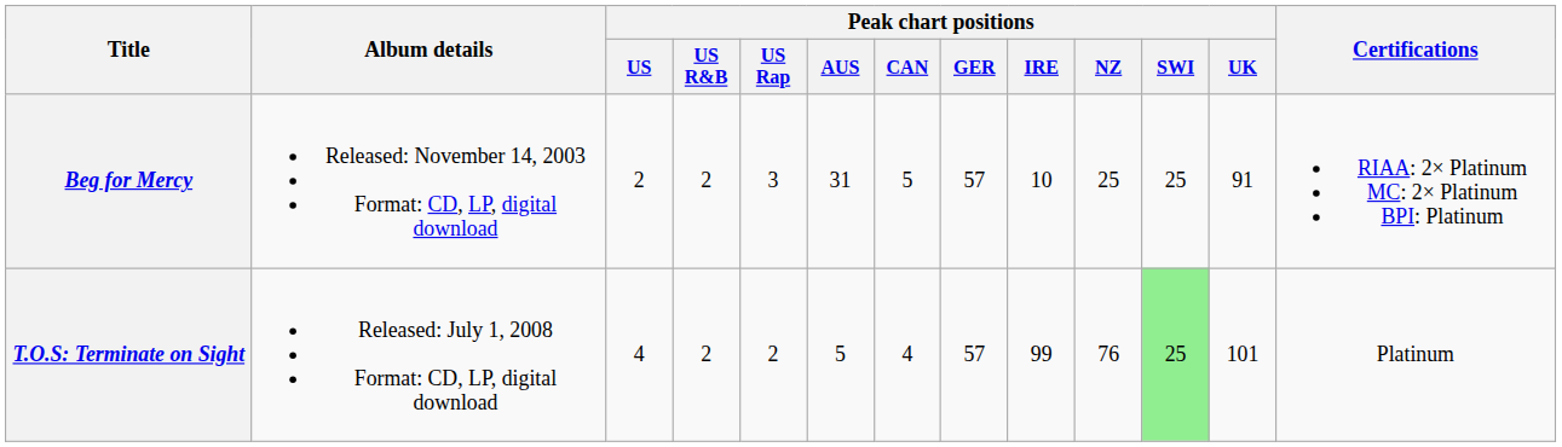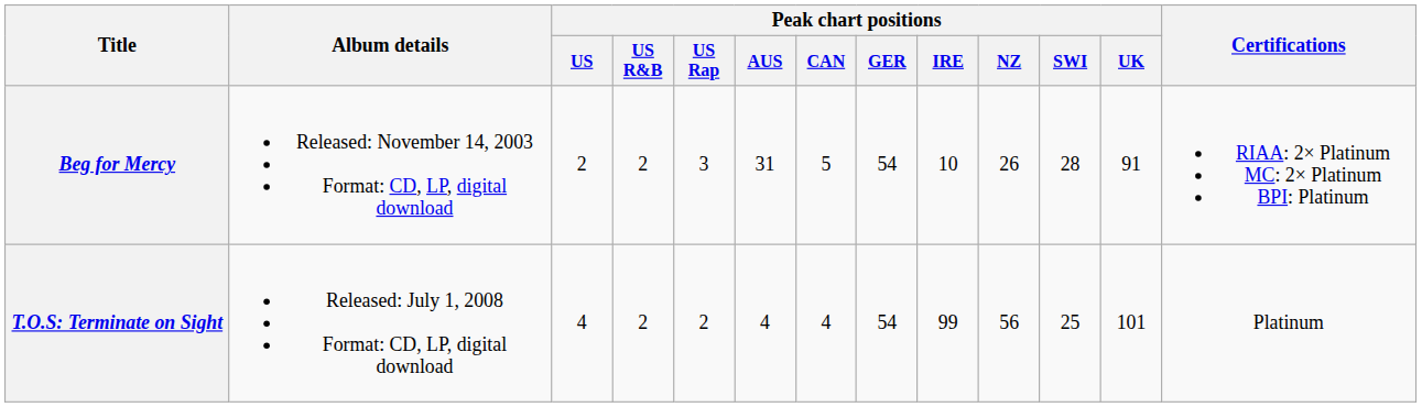 <table class="wikitable plainrowheaders" style="text-align:center;">
 <tr>
 <th scope="col" rowspan=2 style="width:11em;">Title</th>
 <th scope="col" rowspan=2 style="width:16em;">Album details</th>
 <th scope="col" colspan=10>Peak chart positions</th>
 <th scope="col" rowspan=2 style="width:12.5em;"><a href='#'>Certifications</a></th>
 </tr>
 <tr>
 <th style="width:3em;font-size:90%;"><a href='#'>US</a><br></th>
 <th style="width:3em;font-size:90%;"><a href='#'>US<br>R&B</a><br></th>
 <th style="width:3em;font-size:90%;"><a href='#'>US<br>Rap</a><br></th>
 <th style="width:3em;font-size:90%;"><a href='#'>AUS</a><br></th>
 <th style="width:3em;font-size:90%;"><a href='#'>CAN</a><br></th>
 <th style="width:3em;font-size:90%;"><a href='#'>GER</a><br></th>
 <th style="width:3em;font-size:90%;"><a href='#'>IRE</a><br></th>
 <th style="width:3em;font-size:90%;"><a href='#'>NZ</a><br></th>
 <th style="width:3em;font-size:90%;"><a href='#'>SWI</a><br></th>
 <th style="width:3em;font-size:90%;"><a href='#'>UK</a><br></th>
 </tr>
 <tr>
 <th scope="row"><em><a href='#'>Beg for Mercy</a></em></th>
 <td><br><ul><li>Released: November 14, 2003</li><li></li><li>Format: <a href='#'>CD</a>, <a href='#'>LP</a>, <a href='#'>digital download</a></li></ul></td>
 <td>2</td>
 <td>2</td>
 <td>3</td>
 <td>31</td>
 <td>5</td>
-<td>57</td>
+<td>54</td>
 <td>10</td>
-<td>25</td>
-<td>25</td>
+<td>26</td>
+<td>28</td>
 <td>91</td>
 <td><br><ul><li><a href='#'>RIAA</a>: 2× Platinum</li><li><a href='#'>MC</a>: 2× Platinum</li><li><a href='#'>BPI</a>: Platinum</li></ul></td>
 </tr>
 <tr>
 <th scope="row"><em><a href='#'>T.O.S: Terminate on Sight</a></em></th>
 <td><br><ul><li>Released: July 1, 2008</li><li></li><li>Format: CD, LP, digital download</li></ul></td>
 <td>4</td>
 <td>2</td>
 <td>2</td>
-<td>5</td>
 <td>4</td>
-<td>57</td>
+<td>4</td>
+<td>54</td>
 <td>99</td>
-<td>76</td>
-<td style="background: lightgreen;">25</td>
+<td>56</td>
+<td>25</td>
 <td>101</td>
 <td>Platinum</td>
 </tr>
 </table>
